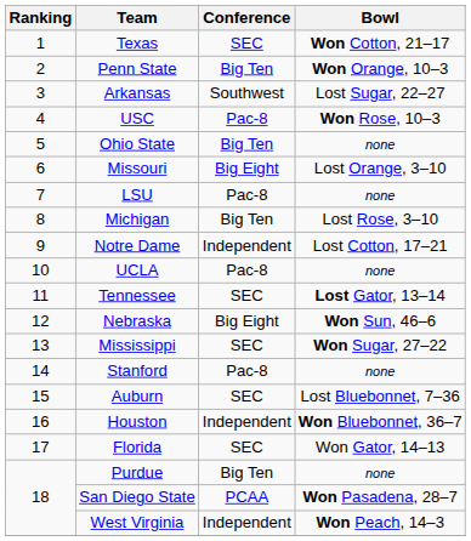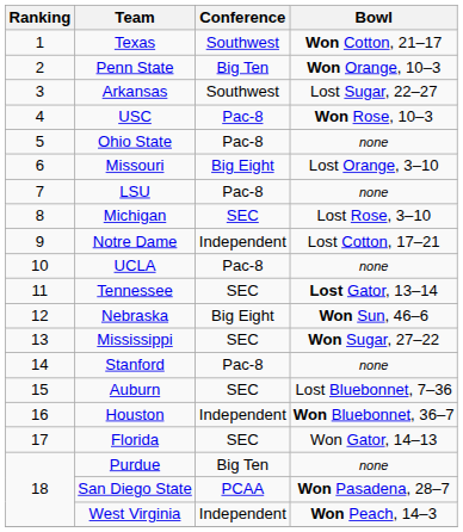 <table class=wikitable style="text-align:center">
 <tr>
 <th>Ranking</th>
 <th>Team</th>
 <th>Conference</th>
 <th>Bowl</th>
 </tr>
 <tr>
 <td>1</td>
 <td><a href='#'>Texas</a></td>
-<td><a href='#'>SEC</a></td>
+<td><a href='#'>Southwest</a></td>
 <td><strong>Won</strong> <a href='#'>Cotton</a>, 21–17</td>
 </tr>
 <tr>
 <td>2</td>
 <td><a href='#'>Penn State</a></td>
 <td><a href='#'>Big Ten</a></td>
 <td><strong>Won</strong> <a href='#'>Orange</a>, 10–3</td>
 </tr>
 <tr>
 <td>3</td>
 <td><a href='#'>Arkansas</a></td>
 <td>Southwest</td>
 <td>Lost <a href='#'>Sugar</a>, 22–27</td>
 </tr>
 <tr>
 <td>4</td>
 <td><a href='#'>USC</a></td>
 <td><a href='#'>Pac-8</a></td>
 <td><strong>Won</strong> <a href='#'>Rose</a>, 10–3</td>
 </tr>
 <tr>
 <td>5</td>
 <td><a href='#'>Ohio State</a></td>
-<td><a href='#'>Big Ten</a></td>
+<td>Pac-8</td>
 <td><small><em>none</em></small></td>
 </tr>
 <tr>
 <td>6</td>
 <td><a href='#'>Missouri</a></td>
 <td><a href='#'>Big Eight</a></td>
 <td>Lost <a href='#'>Orange</a>, 3–10</td>
 </tr>
 <tr>
 <td>7</td>
 <td><a href='#'>LSU</a></td>
 <td>Pac-8</td>
 <td><small><em>none</em></small></td>
 </tr>
 <tr>
 <td>8</td>
 <td><a href='#'>Michigan</a></td>
-<td>Big Ten</td>
+<td><a href='#'>SEC</a></td>
 <td>Lost <a href='#'>Rose</a>, 3–10</td>
 </tr>
 <tr>
 <td>9</td>
 <td><a href='#'>Notre Dame</a></td>
 <td>Independent</td>
 <td>Lost <a href='#'>Cotton</a>, 17–21</td>
 </tr>
 <tr>
 <td>10</td>
 <td><a href='#'>UCLA</a></td>
 <td>Pac-8</td>
 <td><small><em>none</em></small></td>
 </tr>
 <tr>
 <td>11</td>
 <td><a href='#'>Tennessee</a></td>
 <td>SEC</td>
 <td><strong>Lost</strong> <a href='#'>Gator</a>, 13–14</td>
 </tr>
 <tr>
 <td>12</td>
 <td><a href='#'>Nebraska</a></td>
 <td>Big Eight</td>
 <td><strong>Won</strong> <a href='#'>Sun</a>, 46–6</td>
 </tr>
 <tr>
 <td>13</td>
 <td><a href='#'>Mississippi</a></td>
 <td>SEC</td>
 <td><strong>Won</strong> <a href='#'>Sugar</a>, 27–22</td>
 </tr>
 <tr>
 <td>14</td>
 <td><a href='#'>Stanford</a></td>
 <td>Pac-8</td>
 <td><small><em>none</em></small></td>
 </tr>
 <tr>
 <td>15</td>
 <td><a href='#'>Auburn</a></td>
 <td>SEC</td>
 <td>Lost <a href='#'>Bluebonnet</a>, 7–36</td>
 </tr>
 <tr>
 <td>16</td>
 <td><a href='#'>Houston</a></td>
 <td>Independent</td>
 <td><strong>Won</strong> <a href='#'>Bluebonnet</a>, 36–7</td>
 </tr>
 <tr>
 <td>17</td>
 <td><a href='#'>Florida</a></td>
 <td>SEC</td>
 <td>Won <a href='#'>Gator</a>, 14–13</td>
 </tr>
 <tr>
 <td rowspan=3>18</td>
 <td><a href='#'>Purdue</a></td>
 <td>Big Ten</td>
 <td><small><em>none</em></small></td>
 </tr>
 <tr>
 <td><a href='#'>San Diego State</a></td>
 <td><a href='#'>PCAA</a></td>
 <td><strong>Won</strong> <a href='#'>Pasadena</a>, 28–7</td>
 </tr>
 <tr>
 <td><a href='#'>West Virginia</a></td>
 <td>Independent</td>
 <td><strong>Won</strong> <a href='#'>Peach</a>, 14–3</td>
 </tr>
 <tr>
 </tr>
 </table>
